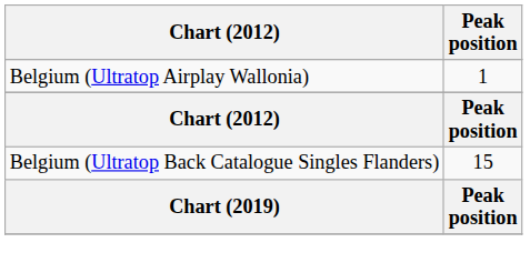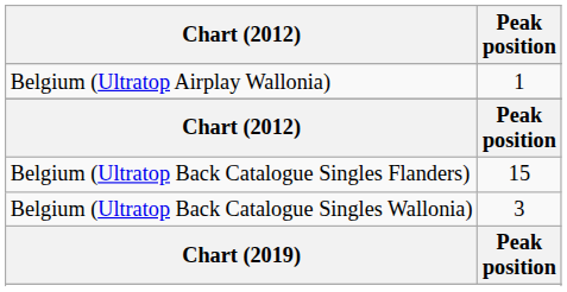 <table class="wikitable sortable">
 <tr>
 <th>Chart (2012)</th>
 <th>Peak<br>position</th>
 </tr>
 <tr>
 </tr>
 <tr>
 </tr>
 <tr>
 </tr>
 <tr>
 <td>Belgium (<a href='#'>Ultratop</a> Airplay Wallonia)</td>
 <td align="center">1</td>
 </tr>
 <tr>
 </tr>
 <tr>
 </tr>
 <tr>
 </tr>
 <tr>
 </tr>
 <tr>
 <th>Chart (2012)</th>
 <th>Peak<br>position</th>
 </tr>
 <tr>
 <td>Belgium (<a href='#'>Ultratop</a> Back Catalogue Singles Flanders)</td>
 <td align="center">15</td>
 </tr>
 <tr>
+<td>Belgium (<a href='#'>Ultratop</a> Back Catalogue Singles Wallonia)</td>
+<td align="center">3</td>
+</tr>
+<tr>
 <th>Chart (2019)</th>
 <th>Peak<br>position</th>
 </tr>
 <tr>
 </tr>
 <tr>
 </tr>
 </table>
